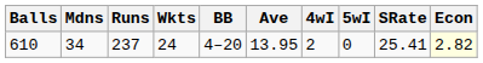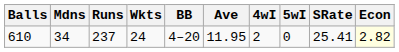 <table class="wikitable">
 <tr>
 <th>Balls</th>
 <th>Mdns</th>
 <th>Runs</th>
 <th>Wkts</th>
 <th>BB</th>
 <th>Ave</th>
 <th>4wI</th>
 <th>5wI</th>
 <th>SRate</th>
 <th>Econ</th>
 </tr>
 <tr>
 <td>610</td>
 <td>34</td>
 <td>237</td>
 <td>24</td>
 <td>4–20</td>
-<td>13.95</td>
+<td>11.95</td>
 <td>2</td>
 <td>0</td>
 <td>25.41</td>
 <td style="background: lightyellow;">2.82</td>
 </tr>
 </table>
